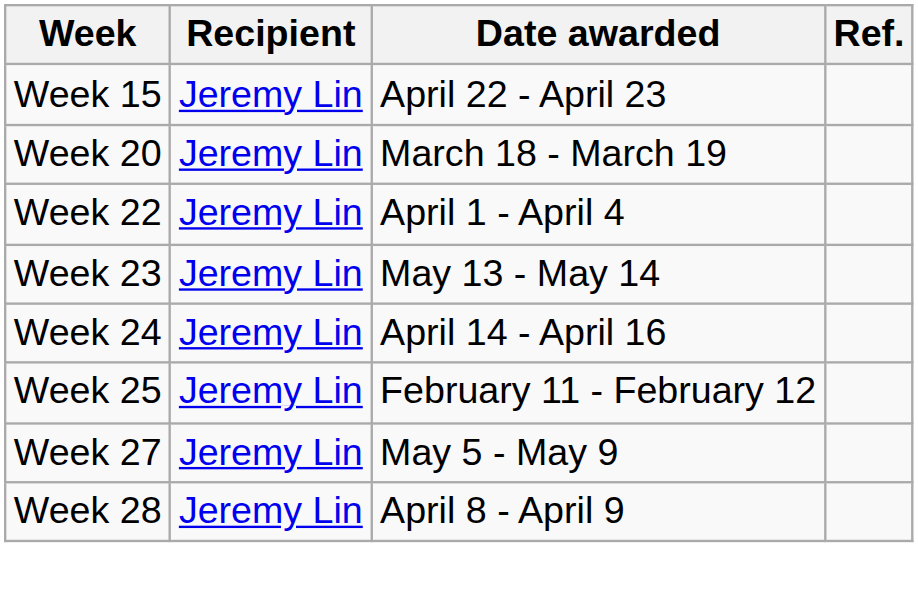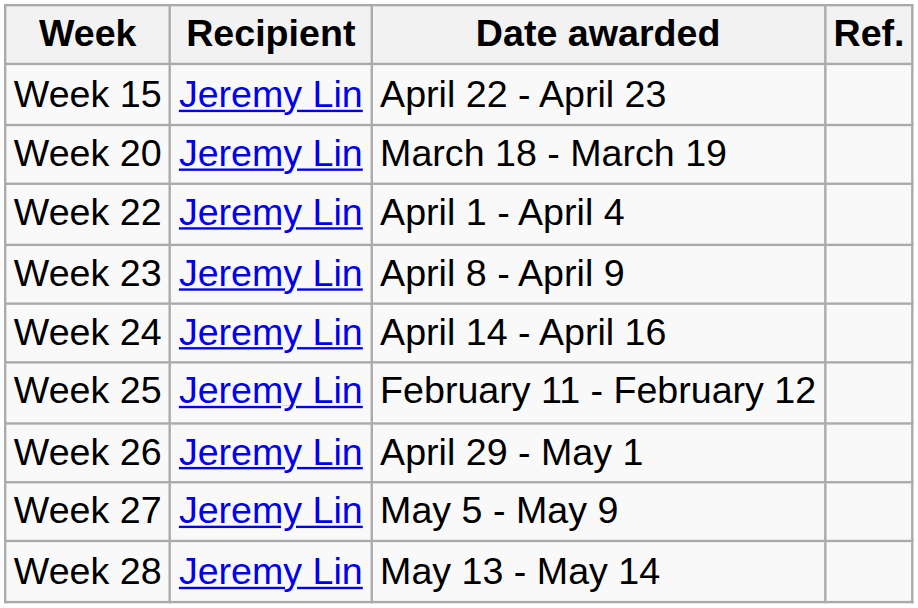 <table class="wikitable">
 <tr>
 <th>Week</th>
 <th>Recipient</th>
 <th>Date awarded</th>
 <th>Ref.</th>
 </tr>
 <tr>
 <td>Week 15</td>
 <td><a href='#'>Jeremy Lin</a></td>
 <td>April 22 - April 23</td>
 <td></td>
 </tr>
 <tr>
 <td>Week 20</td>
 <td><a href='#'>Jeremy Lin</a></td>
 <td>March 18 - March 19</td>
 <td></td>
 </tr>
 <tr>
 <td>Week 22</td>
 <td><a href='#'>Jeremy Lin</a></td>
 <td>April 1 - April 4</td>
 <td></td>
 </tr>
 <tr>
 <td>Week 23</td>
 <td><a href='#'>Jeremy Lin</a></td>
-<td>May 13 - May 14</td>
+<td>April 8 - April 9</td>
 <td></td>
 </tr>
 <tr>
 <td>Week 24</td>
 <td><a href='#'>Jeremy Lin</a></td>
 <td>April 14 - April 16</td>
 <td></td>
 </tr>
 <tr>
 <td>Week 25</td>
 <td><a href='#'>Jeremy Lin</a></td>
 <td>February 11 - February 12</td>
 <td></td>
 </tr>
 <tr>
+<td>Week 26</td>
+<td><a href='#'>Jeremy Lin</a></td>
+<td>April 29 - May 1</td>
+<td></td>
+</tr>
+<tr>
 <td>Week 27</td>
 <td><a href='#'>Jeremy Lin</a></td>
 <td>May 5 - May 9</td>
 <td></td>
 </tr>
 <tr>
 <td>Week 28</td>
 <td><a href='#'>Jeremy Lin</a></td>
-<td>April 8 - April 9</td>
+<td>May 13 - May 14</td>
 <td></td>
 </tr>
 </table>
